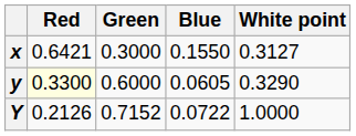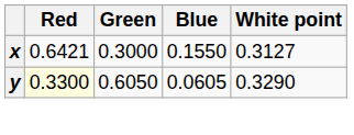 <table class="wikitable floatright">
 <tr>
 <th></th>
 <th>Red</th>
 <th>Green</th>
 <th>Blue</th>
 <th>White point</th>
 </tr>
 <tr>
 <th><em>x</em></th>
 <td>0.6421</td>
 <td>0.3000</td>
 <td>0.1550</td>
 <td>0.3127</td>
 </tr>
 <tr>
 <th><em>y</em></th>
 <td style="background: lightyellow;">0.3300</td>
-<td>0.6000</td>
+<td>0.6050</td>
 <td>0.0605</td>
 <td>0.3290</td>
 </tr>
-<tr>
-<th><em>Y</em></th>
-<td>0.2126</td>
-<td>0.7152</td>
-<td>0.0722</td>
-<td>1.0000</td>
-</tr>
 </table>
